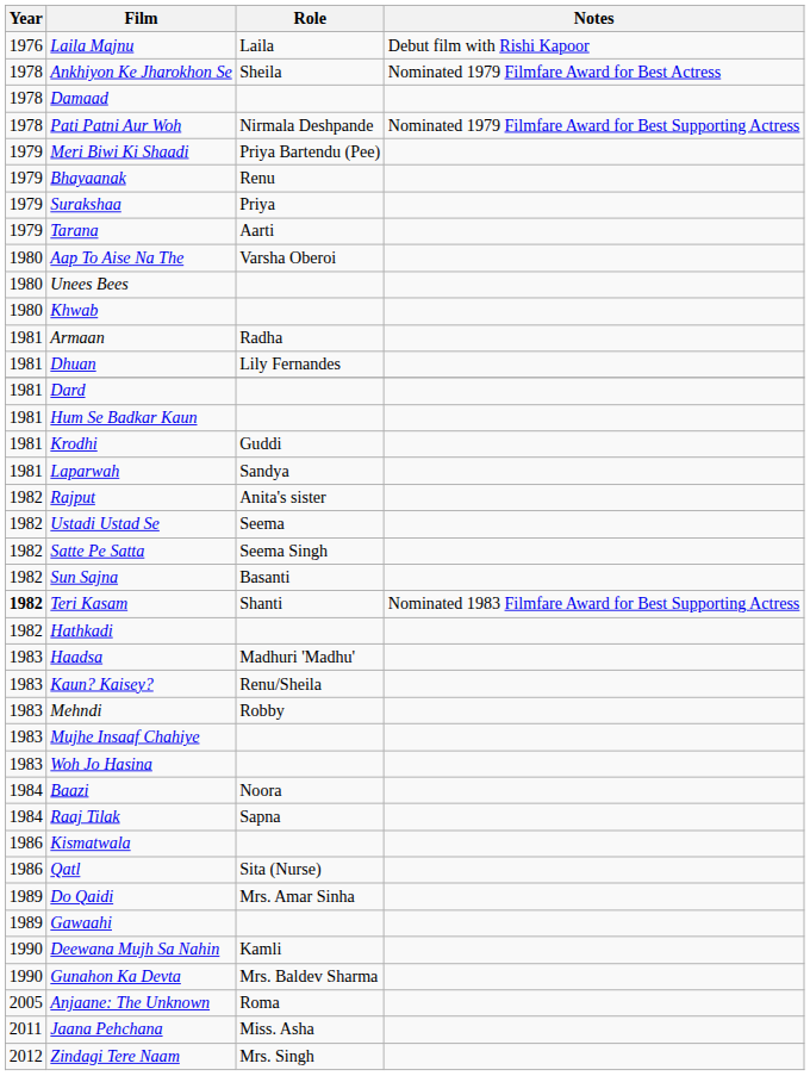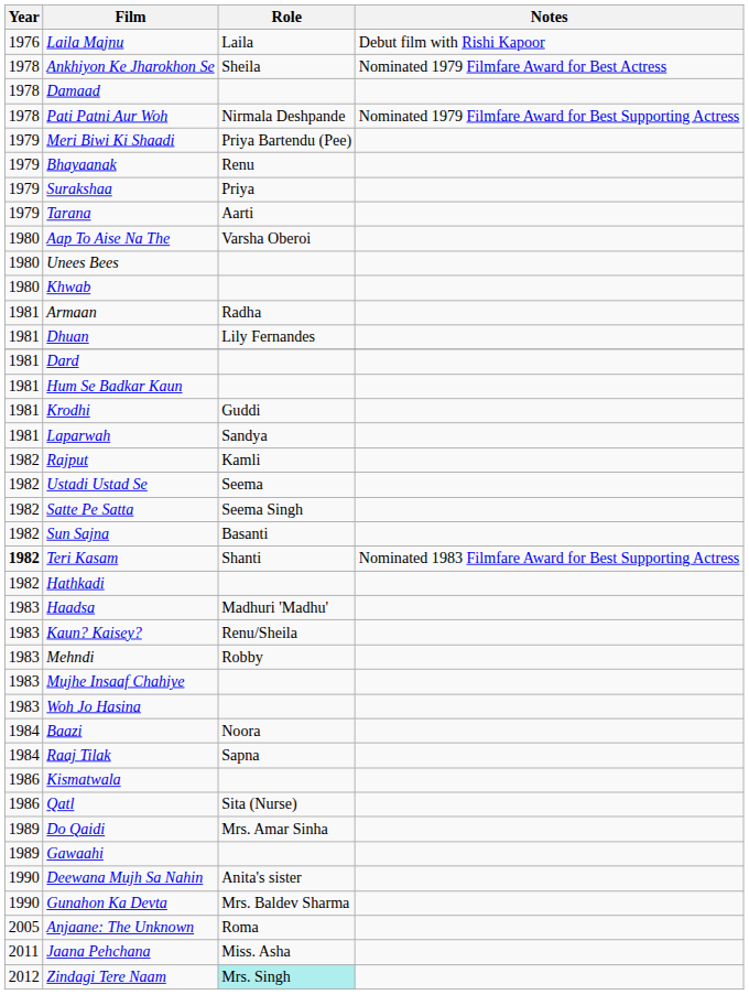 <table class="wikitable">
 <tr>
 <th>Year</th>
 <th>Film</th>
 <th>Role</th>
 <th>Notes</th>
 </tr>
 <tr>
 <td>1976</td>
 <td><em><a href='#'>Laila Majnu</a></em></td>
 <td>Laila</td>
 <td>Debut film with <a href='#'>Rishi Kapoor</a></td>
 </tr>
 <tr>
 <td>1978</td>
 <td><em><a href='#'>Ankhiyon Ke Jharokhon Se</a></em></td>
 <td>Sheila</td>
 <td>Nominated 1979 <a href='#'>Filmfare Award for Best Actress</a></td>
 </tr>
 <tr>
 <td>1978</td>
 <td><em><a href='#'>Damaad</a></em></td>
 <td></td>
 <td></td>
 </tr>
 <tr>
 <td>1978</td>
 <td><em><a href='#'>Pati Patni Aur Woh</a></em></td>
 <td>Nirmala Deshpande</td>
 <td>Nominated 1979 <a href='#'>Filmfare Award for Best Supporting Actress</a></td>
 </tr>
 <tr>
 <td>1979</td>
 <td><em><a href='#'>Meri Biwi Ki Shaadi</a></em></td>
 <td>Priya Bartendu (Pee)</td>
 <td></td>
 </tr>
 <tr>
 <td>1979</td>
 <td><em><a href='#'>Bhayaanak</a></em></td>
 <td>Renu</td>
 <td></td>
 </tr>
 <tr>
 <td>1979</td>
 <td><em><a href='#'>Surakshaa</a></em></td>
 <td>Priya</td>
 <td></td>
 </tr>
 <tr>
 <td>1979</td>
 <td><em><a href='#'>Tarana</a></em></td>
 <td>Aarti</td>
 <td></td>
 </tr>
 <tr>
 <td>1980</td>
 <td><em><a href='#'>Aap To Aise Na The</a></em></td>
 <td>Varsha Oberoi</td>
 <td></td>
 </tr>
 <tr>
 <td>1980</td>
 <td><em>Unees Bees</em></td>
 <td></td>
 <td></td>
 </tr>
 <tr>
 <td>1980</td>
 <td><em><a href='#'>Khwab</a></em></td>
 <td></td>
 <td></td>
 </tr>
 <tr>
 <td>1981</td>
 <td><em>Armaan</em></td>
 <td>Radha</td>
 <td></td>
 </tr>
 <tr>
 <td>1981</td>
 <td><em><a href='#'>Dhuan</a></em></td>
 <td>Lily Fernandes</td>
 <td></td>
 </tr>
 <tr>
 </tr>
 <tr>
 <td>1981</td>
 <td><em><a href='#'>Dard</a></em></td>
 <td></td>
 <td></td>
 </tr>
 <tr>
 <td>1981</td>
 <td><em><a href='#'>Hum Se Badkar Kaun</a></em></td>
 <td></td>
 <td></td>
 </tr>
 <tr>
 <td>1981</td>
 <td><em><a href='#'>Krodhi</a></em></td>
 <td>Guddi</td>
 <td></td>
 </tr>
 <tr>
 <td>1981</td>
 <td><em><a href='#'>Laparwah</a></em></td>
 <td>Sandya</td>
 <td></td>
 </tr>
 <tr>
 <td>1982</td>
 <td><em><a href='#'>Rajput</a></em></td>
-<td>Anita's sister</td>
+<td>Kamli</td>
 <td></td>
 </tr>
 <tr>
 <td>1982</td>
 <td><em><a href='#'>Ustadi Ustad Se</a></em></td>
 <td>Seema</td>
 <td></td>
 </tr>
 <tr>
 <td>1982</td>
 <td><em><a href='#'>Satte Pe Satta</a></em></td>
 <td>Seema Singh</td>
 <td></td>
 </tr>
 <tr>
 <td>1982</td>
 <td><em><a href='#'>Sun Sajna</a></em></td>
 <td>Basanti</td>
 <td></td>
 </tr>
 <tr>
 <td><strong>1982</strong></td>
 <td><em><a href='#'>Teri Kasam</a></em></td>
 <td>Shanti</td>
 <td>Nominated 1983 <a href='#'>Filmfare Award for Best Supporting Actress</a></td>
 </tr>
 <tr>
 <td>1982</td>
 <td><em><a href='#'>Hathkadi</a></em></td>
 <td></td>
 <td></td>
 </tr>
 <tr>
 <td>1983</td>
 <td><em><a href='#'>Haadsa</a></em></td>
 <td>Madhuri 'Madhu'</td>
 <td></td>
 </tr>
 <tr>
 <td>1983</td>
 <td><em><a href='#'>Kaun? Kaisey?</a></em></td>
 <td>Renu/Sheila</td>
 <td></td>
 </tr>
 <tr>
 <td>1983</td>
 <td><em>Mehndi</em></td>
 <td>Robby</td>
 <td></td>
 </tr>
 <tr>
 <td>1983</td>
 <td><em><a href='#'>Mujhe Insaaf Chahiye</a></em></td>
 <td></td>
 <td></td>
 </tr>
 <tr>
 <td>1983</td>
 <td><em><a href='#'>Woh Jo Hasina</a></em></td>
 <td></td>
 <td></td>
 </tr>
 <tr>
 <td>1984</td>
 <td><em><a href='#'>Baazi</a></em></td>
 <td>Noora</td>
 <td></td>
 </tr>
 <tr>
 <td>1984</td>
 <td><em><a href='#'>Raaj Tilak</a></em></td>
 <td>Sapna</td>
 <td></td>
 </tr>
 <tr>
 <td>1986</td>
 <td><em><a href='#'>Kismatwala</a></em></td>
 <td></td>
 <td></td>
 </tr>
 <tr>
 <td>1986</td>
 <td><em><a href='#'>Qatl</a></em></td>
 <td>Sita (Nurse)</td>
 <td></td>
 </tr>
 <tr>
 <td>1989</td>
 <td><em><a href='#'>Do Qaidi</a></em></td>
 <td>Mrs. Amar Sinha</td>
 <td></td>
 </tr>
 <tr>
 <td>1989</td>
 <td><em><a href='#'>Gawaahi</a></em></td>
 <td></td>
 <td></td>
 </tr>
 <tr>
 <td>1990</td>
 <td><em><a href='#'>Deewana Mujh Sa Nahin</a></em></td>
-<td>Kamli</td>
+<td>Anita's sister</td>
 <td></td>
 </tr>
 <tr>
 <td>1990</td>
 <td><em><a href='#'>Gunahon Ka Devta</a></em></td>
 <td>Mrs. Baldev Sharma</td>
 <td></td>
 </tr>
 <tr>
 <td>2005</td>
 <td><em><a href='#'>Anjaane: The Unknown</a></em></td>
 <td>Roma</td>
 <td></td>
 </tr>
 <tr>
 <td>2011</td>
 <td><em><a href='#'>Jaana Pehchana</a></em></td>
 <td>Miss. Asha</td>
 <td></td>
 </tr>
 <tr>
 <td>2012</td>
 <td><em><a href='#'>Zindagi Tere Naam</a></em></td>
-<td>Mrs. Singh</td>
+<td style="background: paleturquoise;">Mrs. Singh</td>
 <td></td>
 </tr>
 </table>
